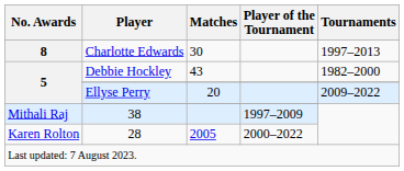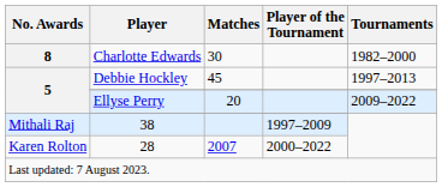 <table class="wikitable defaultleft col3center col4center col5center">
 <tr>
 <th>No. Awards</th>
 <th>Player</th>
 <th>Matches</th>
 <th>Player of the<br>Tournament</th>
 <th>Tournaments</th>
 </tr>
 <tr>
 <th>8</th>
 <td> <a href='#'>Charlotte Edwards</a></td>
 <td>30</td>
 <td></td>
-<td>1997–2013</td>
+<td>1982–2000</td>
 </tr>
 <tr>
 <th rowspan=4>5</th>
 <td> <a href='#'>Debbie Hockley</a></td>
-<td>43</td>
+<td>45</td>
 <td></td>
-<td>1982–2000</td>
+<td>1997–2013</td>
 </tr>
 <tr>
 </tr>
 <tr style="background-color:#def">
 <td> <a href='#'>Ellyse Perry</a></td>
 <td style="text-align:center">20</td>
 <td></td>
 <td>2009–2022</td>
 </tr>
 <tr>
 </tr>
 <tr style="background-color:#def">
 <td> <a href='#'>Mithali Raj</a></td>
 <td style="text-align:center">38</td>
 <td></td>
 <td>1997–2009</td>
 </tr>
 <tr>
 <td> <a href='#'>Karen Rolton</a></td>
 <td style="text-align:center">28</td>
-<td><a href='#'>2005</a></td>
+<td><a href='#'>2007</a></td>
 <td>2000–2022</td>
 </tr>
 <tr>
 <td colspan=5><small>Last updated: 7 August 2023.</small></td>
 </tr>
 </table>
